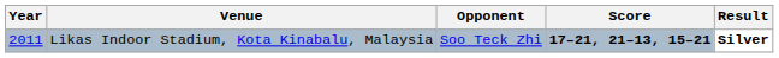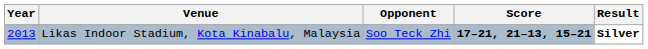 <table class="sortable wikitable" style="font-size: 90%;">
 <tr>
 <th>Year</th>
 <th>Venue</th>
 <th>Opponent</th>
 <th>Score</th>
 <th>Result</th>
 </tr>
 <tr style="background:#AABBCC">
-<td align="center"><a href='#'>2011</a></td>
+<td align="center"><a href='#'>2013</a></td>
 <td align="left">Likas Indoor Stadium, <a href='#'>Kota Kinabalu</a>, Malaysia</td>
 <td align="left"> <a href='#'>Soo Teck Zhi</a></td>
 <td align="left"><strong>17–21, 21–13, 15–21</strong></td>
 <td style="text-align:left; background:white"> <strong>Silver</strong></td>
 </tr>
 </table>
